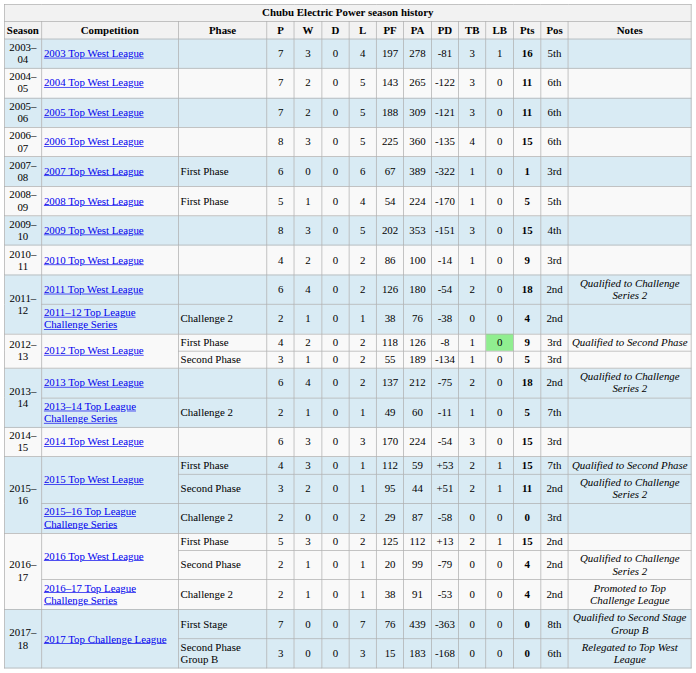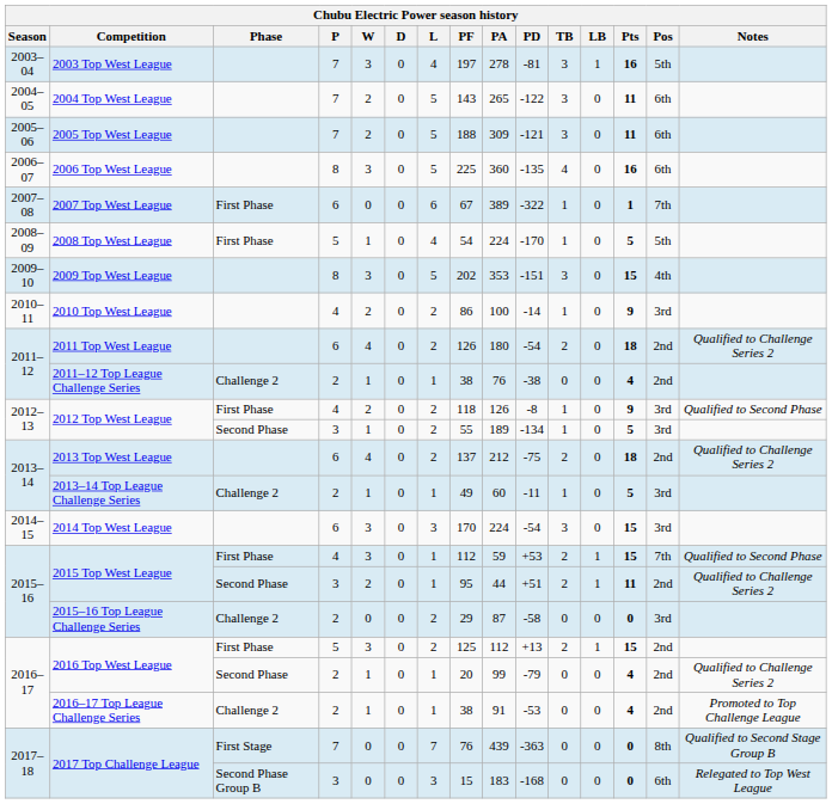 <table class="wikitable" style="text-align:center; font-size:100%; width:80%;">
 <tr>
 <th colspan="100%" cellpadding="0" cellspacing="0"><strong>Chubu Electric Power season history</strong></th>
 </tr>
 <tr>
 <th style="width:5%;">Season</th>
 <th style="width:20%;">Competition</th>
 <th style="width:13%;">Phase</th>
 <th style="width:4%;">P</th>
 <th style="width:4%;">W</th>
 <th style="width:4%;">D</th>
 <th style="width:4%;">L</th>
 <th style="width:4%;">PF</th>
 <th style="width:4%;">PA</th>
 <th style="width:4%;">PD</th>
 <th style="width:4%;">TB</th>
 <th style="width:4%;">LB</th>
 <th style="width:4%;">Pts</th>
 <th style="width:4%;">Pos</th>
 <th style="width:18%;">Notes<br></th>
 </tr>
 <tr style="background:#D9EBF4;">
 <td>2003–04</td>
 <td style="text-align:left;"><a href='#'>2003 Top West League</a></td>
 <td style="text-align:left;"></td>
 <td>7</td>
 <td>3</td>
 <td>0</td>
 <td>4</td>
 <td>197</td>
 <td>278</td>
 <td>-81</td>
 <td>3</td>
 <td>1</td>
 <td><strong>16</strong></td>
 <td>5th</td>
 <td></td>
 </tr>
 <tr>
 <td>2004–05</td>
 <td style="text-align:left;"><a href='#'>2004 Top West League</a></td>
 <td style="text-align:left;"></td>
 <td>7</td>
 <td>2</td>
 <td>0</td>
 <td>5</td>
 <td>143</td>
 <td>265</td>
 <td>-122</td>
 <td>3</td>
 <td>0</td>
 <td><strong>11</strong></td>
 <td>6th</td>
 <td></td>
 </tr>
 <tr style="background:#D9EBF4;">
 <td>2005–06</td>
 <td style="text-align:left;"><a href='#'>2005 Top West League</a></td>
 <td style="text-align:left;"></td>
 <td>7</td>
 <td>2</td>
 <td>0</td>
 <td>5</td>
 <td>188</td>
 <td>309</td>
 <td>-121</td>
 <td>3</td>
 <td>0</td>
 <td><strong>11</strong></td>
 <td>6th</td>
 <td></td>
 </tr>
 <tr>
 <td>2006–07</td>
 <td style="text-align:left;"><a href='#'>2006 Top West League</a></td>
 <td style="text-align:left;"></td>
 <td>8</td>
 <td>3</td>
 <td>0</td>
 <td>5</td>
 <td>225</td>
 <td>360</td>
 <td>-135</td>
 <td>4</td>
 <td>0</td>
-<td><strong>15</strong></td>
+<td><strong>16</strong></td>
 <td>6th</td>
 <td></td>
 </tr>
 <tr style="background:#D9EBF4;">
 <td>2007–08</td>
 <td style="text-align:left;"><a href='#'>2007 Top West League</a></td>
 <td style="text-align:left;">First Phase</td>
 <td>6</td>
 <td>0</td>
 <td>0</td>
 <td>6</td>
 <td>67</td>
 <td>389</td>
 <td>-322</td>
 <td>1</td>
 <td>0</td>
 <td><strong>1</strong></td>
-<td>3rd</td>
+<td>7th</td>
 <td></td>
 </tr>
 <tr>
 <td>2008–09</td>
 <td style="text-align:left;"><a href='#'>2008 Top West League</a></td>
 <td style="text-align:left;">First Phase</td>
 <td>5</td>
 <td>1</td>
 <td>0</td>
 <td>4</td>
 <td>54</td>
 <td>224</td>
 <td>-170</td>
 <td>1</td>
 <td>0</td>
 <td><strong>5</strong></td>
 <td>5th</td>
 <td></td>
 </tr>
 <tr style="background:#D9EBF4;">
 <td>2009–10</td>
 <td style="text-align:left;"><a href='#'>2009 Top West League</a></td>
 <td style="text-align:left;"></td>
 <td>8</td>
 <td>3</td>
 <td>0</td>
 <td>5</td>
 <td>202</td>
 <td>353</td>
 <td>-151</td>
 <td>3</td>
 <td>0</td>
 <td><strong>15</strong></td>
 <td>4th</td>
 <td></td>
 </tr>
 <tr>
 <td>2010–11</td>
 <td style="text-align:left;"><a href='#'>2010 Top West League</a></td>
 <td style="text-align:left;"></td>
 <td>4</td>
 <td>2</td>
 <td>0</td>
 <td>2</td>
 <td>86</td>
 <td>100</td>
 <td>-14</td>
 <td>1</td>
 <td>0</td>
 <td><strong>9</strong></td>
 <td>3rd</td>
 <td></td>
 </tr>
 <tr style="background:#D9EBF4;">
 <td rowspan=2>2011–12</td>
 <td style="text-align:left;"><a href='#'>2011 Top West League</a></td>
 <td style="text-align:left;"></td>
 <td>6</td>
 <td>4</td>
 <td>0</td>
 <td>2</td>
 <td>126</td>
 <td>180</td>
 <td>-54</td>
 <td>2</td>
 <td>0</td>
 <td><strong>18</strong></td>
 <td>2nd</td>
 <td><em>Qualified to Challenge Series 2</em></td>
 </tr>
 <tr style="background:#D9EBF4;">
 <td style="text-align:left;"><a href='#'>2011–12 Top League Challenge Series</a></td>
 <td style="text-align:left;">Challenge 2</td>
 <td>2</td>
 <td>1</td>
 <td>0</td>
 <td>1</td>
 <td>38</td>
 <td>76</td>
 <td>-38</td>
 <td>0</td>
 <td>0</td>
 <td><strong>4</strong></td>
 <td>2nd</td>
 <td></td>
 </tr>
 <tr>
 <td rowspan=2>2012–13</td>
 <td rowspan=2 style="text-align:left;"><a href='#'>2012 Top West League</a></td>
 <td style="text-align:left;">First Phase</td>
 <td>4</td>
 <td>2</td>
 <td>0</td>
 <td>2</td>
 <td>118</td>
 <td>126</td>
 <td>-8</td>
 <td>1</td>
-<td style="background: lightgreen;">0</td>
+<td>0</td>
 <td><strong>9</strong></td>
 <td>3rd</td>
 <td><em>Qualified to Second Phase</em></td>
 </tr>
 <tr>
 <td style="text-align:left;">Second Phase</td>
 <td>3</td>
 <td>1</td>
 <td>0</td>
 <td>2</td>
 <td>55</td>
 <td>189</td>
 <td>-134</td>
 <td>1</td>
 <td>0</td>
 <td><strong>5</strong></td>
 <td>3rd</td>
 <td></td>
 </tr>
 <tr style="background:#D9EBF4;">
 <td rowspan=2>2013–14</td>
 <td style="text-align:left;"><a href='#'>2013 Top West League</a></td>
 <td style="text-align:left;"></td>
 <td>6</td>
 <td>4</td>
 <td>0</td>
 <td>2</td>
 <td>137</td>
 <td>212</td>
 <td>-75</td>
 <td>2</td>
 <td>0</td>
 <td><strong>18</strong></td>
 <td>2nd</td>
 <td><em>Qualified to Challenge Series 2</em></td>
 </tr>
 <tr style="background:#D9EBF4;">
 <td style="text-align:left;"><a href='#'>2013–14 Top League Challenge Series</a></td>
 <td style="text-align:left;">Challenge 2</td>
 <td>2</td>
 <td>1</td>
 <td>0</td>
 <td>1</td>
 <td>49</td>
 <td>60</td>
 <td>-11</td>
 <td>1</td>
 <td>0</td>
 <td><strong>5</strong></td>
-<td>7th</td>
+<td>3rd</td>
 <td></td>
 </tr>
 <tr>
 <td>2014–15</td>
 <td style="text-align:left;"><a href='#'>2014 Top West League</a></td>
 <td style="text-align:left;"></td>
 <td>6</td>
 <td>3</td>
 <td>0</td>
 <td>3</td>
 <td>170</td>
 <td>224</td>
 <td>-54</td>
 <td>3</td>
 <td>0</td>
 <td><strong>15</strong></td>
 <td>3rd</td>
 <td></td>
 </tr>
 <tr style="background:#D9EBF4;">
 <td rowspan=3>2015–16</td>
 <td rowspan=2 style="text-align:left;"><a href='#'>2015 Top West League</a></td>
 <td style="text-align:left;">First Phase</td>
 <td>4</td>
 <td>3</td>
 <td>0</td>
 <td>1</td>
 <td>112</td>
 <td>59</td>
 <td>+53</td>
 <td>2</td>
 <td>1</td>
 <td><strong>15</strong></td>
 <td>7th</td>
 <td><em>Qualified to Second Phase</em></td>
 </tr>
 <tr style="background:#D9EBF4;">
 <td style="text-align:left;">Second Phase</td>
 <td>3</td>
 <td>2</td>
 <td>0</td>
 <td>1</td>
 <td>95</td>
 <td>44</td>
 <td>+51</td>
 <td>2</td>
 <td>1</td>
 <td><strong>11</strong></td>
 <td>2nd</td>
 <td><em>Qualified to Challenge Series 2</em></td>
 </tr>
 <tr style="background:#D9EBF4;">
 <td style="text-align:left;"><a href='#'>2015–16 Top League Challenge Series</a></td>
 <td style="text-align:left;">Challenge 2</td>
 <td>2</td>
 <td>0</td>
 <td>0</td>
 <td>2</td>
 <td>29</td>
 <td>87</td>
 <td>-58</td>
 <td>0</td>
 <td>0</td>
 <td><strong>0</strong></td>
 <td>3rd</td>
 <td></td>
 </tr>
 <tr>
 <td rowspan=3>2016–17</td>
 <td rowspan=2 style="text-align:left;"><a href='#'>2016 Top West League</a></td>
 <td style="text-align:left;">First Phase</td>
 <td>5</td>
 <td>3</td>
 <td>0</td>
 <td>2</td>
 <td>125</td>
 <td>112</td>
 <td>+13</td>
 <td>2</td>
 <td>1</td>
 <td><strong>15</strong></td>
 <td>2nd</td>
 <td></td>
 </tr>
 <tr>
 <td style="text-align:left;">Second Phase</td>
 <td>2</td>
 <td>1</td>
 <td>0</td>
 <td>1</td>
 <td>20</td>
 <td>99</td>
 <td>-79</td>
 <td>0</td>
 <td>0</td>
 <td><strong>4</strong></td>
 <td>2nd</td>
 <td><em>Qualified to Challenge Series 2</em></td>
 </tr>
 <tr>
 <td style="text-align:left;"><a href='#'>2016–17 Top League Challenge Series</a></td>
 <td style="text-align:left;">Challenge 2</td>
 <td>2</td>
 <td>1</td>
 <td>0</td>
 <td>1</td>
 <td>38</td>
 <td>91</td>
 <td>-53</td>
 <td>0</td>
 <td>0</td>
 <td><strong>4</strong></td>
 <td>2nd</td>
 <td><em>Promoted to Top Challenge League</em></td>
 </tr>
 <tr style="background:#D9EBF4;">
 <td rowspan=2>2017–18</td>
 <td rowspan=2 style="text-align:left;"><a href='#'>2017 Top Challenge League</a></td>
 <td style="text-align:left;">First Stage</td>
 <td>7</td>
 <td>0</td>
 <td>0</td>
 <td>7</td>
 <td>76</td>
 <td>439</td>
 <td>-363</td>
 <td>0</td>
 <td>0</td>
 <td><strong>0</strong></td>
 <td>8th</td>
 <td><em>Qualified to Second Stage Group B</em></td>
 </tr>
 <tr style="background:#D9EBF4;">
 <td style="text-align:left;">Second Phase Group B</td>
 <td>3</td>
 <td>0</td>
 <td>0</td>
 <td>3</td>
 <td>15</td>
 <td>183</td>
 <td>-168</td>
 <td>0</td>
 <td>0</td>
 <td><strong>0</strong></td>
 <td>6th</td>
 <td><em>Relegated to Top West League</em></td>
 </tr>
 </table>
